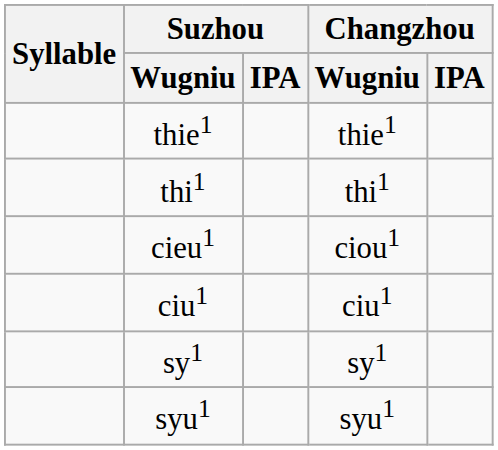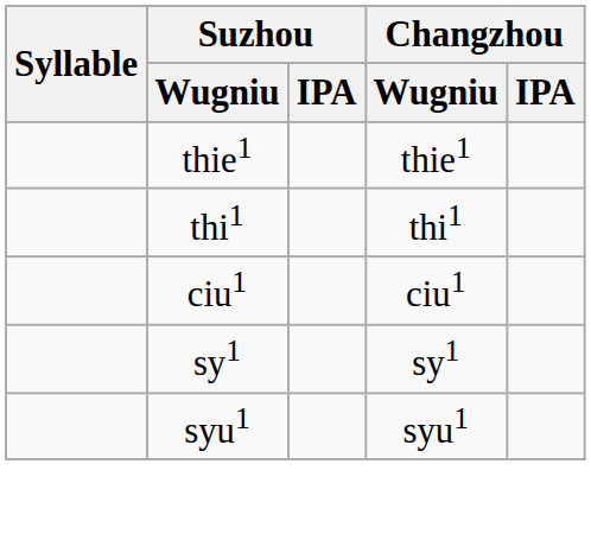 <table class="wikitable" style="text-align:center;">
 <tr>
 <th rowspan=2>Syllable</th>
 <th colspan=2>Suzhou</th>
 <th colspan=2>Changzhou</th>
 </tr>
 <tr>
 <th>Wugniu</th>
 <th>IPA</th>
 <th>Wugniu</th>
 <th>IPA</th>
 </tr>
 <tr>
 <td></td>
 <td>thie<sup>1</sup></td>
 <td></td>
 <td>thie<sup>1</sup></td>
 <td></td>
 </tr>
 <tr>
 <td></td>
 <td>thi<sup>1</sup></td>
 <td></td>
 <td>thi<sup>1</sup></td>
 <td></td>
 </tr>
 <tr>
 <td></td>
-<td>cieu<sup>1</sup></td>
-<td></td>
-<td>ciou<sup>1</sup></td>
-<td></td>
-</tr>
-<tr>
-<td></td>
 <td>ciu<sup>1</sup></td>
 <td></td>
 <td>ciu<sup>1</sup></td>
 <td></td>
 </tr>
 <tr>
 <td></td>
 <td>sy<sup>1</sup></td>
 <td></td>
 <td>sy<sup>1</sup></td>
 <td></td>
 </tr>
 <tr>
 <td></td>
 <td>syu<sup>1</sup></td>
 <td></td>
 <td>syu<sup>1</sup></td>
 <td></td>
 </tr>
 </table>
